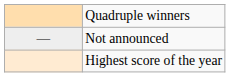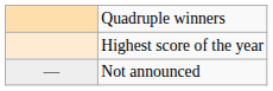 <table class="wikitable" style="font-size:90%;">
 <tr>
 <td width="75px" style="font-weight: bold; background: #FFDEAD;"></td>
 <td>Quadruple winners</td>
 </tr>
 <tr>
+<td width="75px" style="background: #FFEBD2;"></td>
+<td>Highest score of the year</td>
+</tr>
+<tr>
 <td width="75px" style="background:#EEE;" align="center">—</td>
 <td>Not announced</td>
 </tr>
-<tr>
-<td width="75px" style="background: #FFEBD2;"></td>
-<td>Highest score of the year</td>
-</tr>
 </table>
